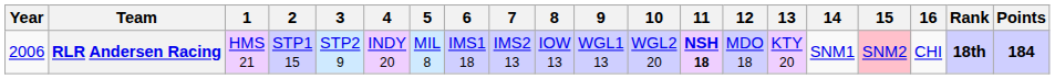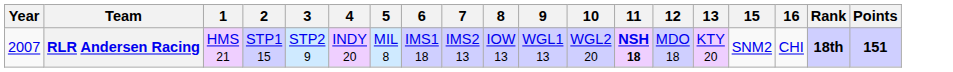 <table class="wikitable" style="text-align:center; font-size:90%">
 <tr>
 <th>Year</th>
 <th>Team</th>
 <th>1</th>
 <th>2</th>
 <th>3</th>
 <th>4</th>
 <th>5</th>
 <th>6</th>
 <th>7</th>
 <th>8</th>
 <th>9</th>
 <th>10</th>
 <th>11</th>
 <th>12</th>
 <th>13</th>
-<th>14</th>
 <th>15</th>
 <th>16</th>
 <th>Rank</th>
 <th>Points</th>
 </tr>
 <tr>
-<td><a href='#'>2006</a></td>
+<td><a href='#'>2007</a></td>
 <th><a href='#'>RLR</a> <a href='#'>Andersen Racing</a></th>
 <td style="background:#EFCFFF;"><a href='#'>HMS</a><br><small>21</small></td>
 <td style="background:#CFCFFF;"><a href='#'>STP1</a><br><small>15</small></td>
 <td style="background:#CFEAFF;"><a href='#'>STP2</a><br><small>9</small></td>
 <td style="background:#EFCFFF;"><a href='#'>INDY</a><br><small>20</small></td>
 <td style="background:#CFEAFF;"><a href='#'>MIL</a><br><small>8</small></td>
 <td style="background:#CFCFFF;"><a href='#'>IMS1</a><br><small>18</small></td>
 <td style="background:#CFCFFF;"><a href='#'>IMS2</a><br><small>13</small></td>
 <td style="background:#CFCFFF;"><a href='#'>IOW</a><br><small>13</small></td>
 <td style="background:#CFCFFF;"><a href='#'>WGL1</a><br><small>13</small></td>
 <td style="background:#CFCFFF;"><a href='#'>WGL2</a><br><small>20</small></td>
 <td style="background:#EFCFFF;"><strong><a href='#'>NSH</a><br><small>18</small></strong></td>
 <td style="background:#CFCFFF;"><a href='#'>MDO</a><br><small>18</small></td>
 <td style="background:#EFCFFF;"><a href='#'>KTY</a><br><small>20</small></td>
-<td><a href='#'>SNM1</a><br><small> </small></td>
-<td style="background: pink;"><a href='#'>SNM2</a><br><small> </small></td>
+<td><a href='#'>SNM2</a><br><small> </small></td>
 <td><a href='#'>CHI</a><br><small> </small></td>
 <td style="background:#CFCFFF;"><strong>18th</strong></td>
-<td style="background:#CFCFFF;"><strong>184</strong></td>
+<td style="background:#CFCFFF;"><strong>151</strong></td>
 </tr>
 </table>
